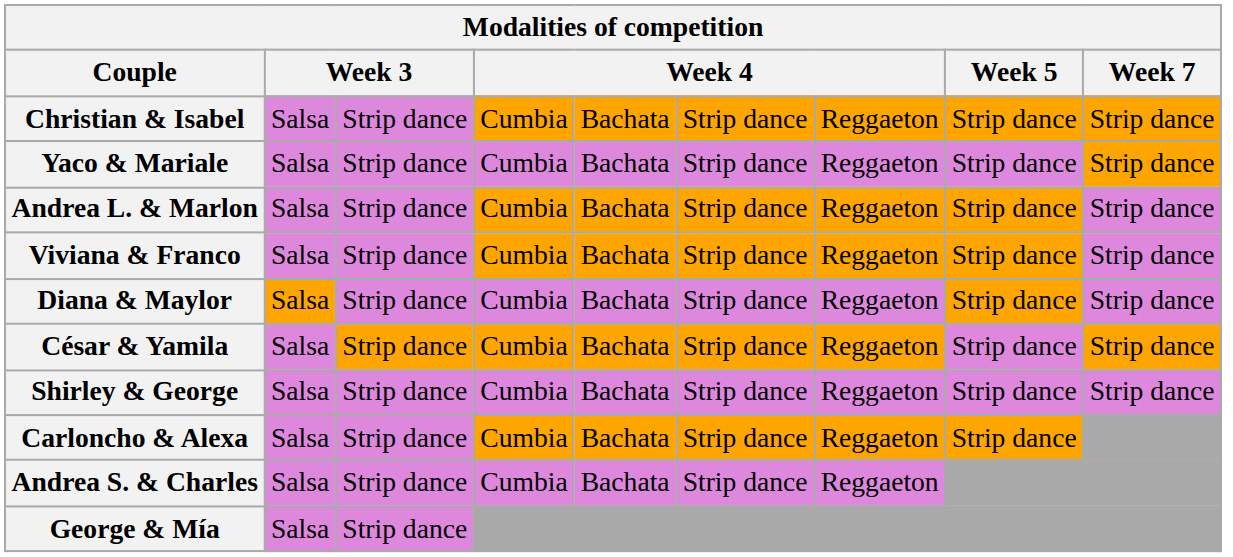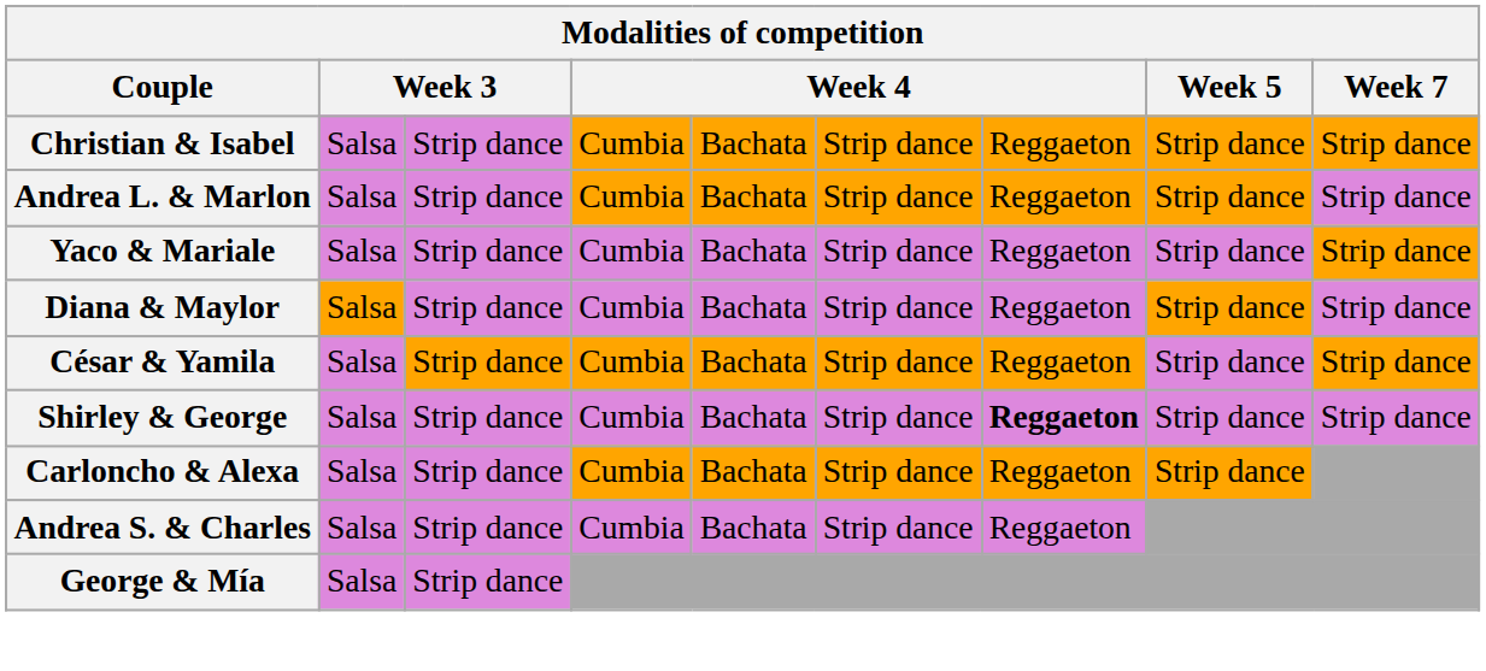 <table class="wikitable collapsible collapsed" style="text-align:left; font-size:85%; line-height:16px;">
 <tr>
 <th colspan=9>Modalities of competition</th>
 </tr>
 <tr>
 <th>Couple</th>
 <th colspan=2>Week 3</th>
 <th colspan=4>Week 4</th>
 <th>Week 5</th>
 <th>Week 7</th>
 </tr>
 <tr>
 <th>Christian & Isabel</th>
 <td style="background:#dd88dd;">Salsa</td>
 <td style="background:#dd88dd;">Strip dance</td>
 <td style="background:orange;">Cumbia</td>
 <td style="background:orange;">Bachata</td>
 <td style="background:orange;">Strip dance</td>
 <td style="background:orange;">Reggaeton</td>
 <td style="background:orange;">Strip dance</td>
 <td style="background:orange;">Strip dance</td>
 </tr>
 <tr>
-<th>Yaco & Mariale</th>
-<td style="background:#dd88dd;">Salsa</td>
-<td style="background:#dd88dd;">Strip dance</td>
-<td style="background:#dd88dd;">Cumbia</td>
-<td style="background:#dd88dd;">Bachata</td>
-<td style="background:#dd88dd;">Strip dance</td>
-<td style="background:#dd88dd;">Reggaeton</td>
-<td style="background:#dd88dd;">Strip dance</td>
-<td style="background:orange;">Strip dance</td>
-</tr>
-<tr>
 <th>Andrea L. & Marlon</th>
 <td style="background:#dd88dd;">Salsa</td>
 <td style="background:#dd88dd;">Strip dance</td>
 <td style="background:orange;">Cumbia</td>
 <td style="background:orange;">Bachata</td>
 <td style="background:orange;">Strip dance</td>
 <td style="background:orange;">Reggaeton</td>
 <td style="background:orange;">Strip dance</td>
 <td style="background:#dd88dd;">Strip dance</td>
 </tr>
 <tr>
-<th>Viviana & Franco</th>
+<th>Yaco & Mariale</th>
 <td style="background:#dd88dd;">Salsa</td>
 <td style="background:#dd88dd;">Strip dance</td>
-<td style="background:orange;">Cumbia</td>
-<td style="background:orange;">Bachata</td>
+<td style="background:#dd88dd;">Cumbia</td>
+<td style="background:#dd88dd;">Bachata</td>
+<td style="background:#dd88dd;">Strip dance</td>
+<td style="background:#dd88dd;">Reggaeton</td>
+<td style="background:#dd88dd;">Strip dance</td>
 <td style="background:orange;">Strip dance</td>
-<td style="background:orange;">Reggaeton</td>
-<td style="background:orange;">Strip dance</td>
-<td style="background:#dd88dd;">Strip dance</td>
 </tr>
 <tr>
 <th>Diana & Maylor</th>
 <td style="background:orange;">Salsa</td>
 <td style="background:#dd88dd;">Strip dance</td>
 <td style="background:#dd88dd;">Cumbia</td>
 <td style="background:#dd88dd;">Bachata</td>
 <td style="background:#dd88dd;">Strip dance</td>
 <td style="background:#dd88dd;">Reggaeton</td>
 <td style="background:orange;">Strip dance</td>
 <td style="background:#dd88dd;">Strip dance</td>
 </tr>
 <tr>
 <th>César & Yamila</th>
 <td style="background:#dd88dd;">Salsa</td>
 <td style="background:orange;">Strip dance</td>
 <td style="background:orange;">Cumbia</td>
 <td style="background:orange;">Bachata</td>
 <td style="background:orange;">Strip dance</td>
 <td style="background:orange;">Reggaeton</td>
 <td style="background:#dd88dd;">Strip dance</td>
 <td style="background:orange;">Strip dance</td>
 </tr>
 <tr>
 <th>Shirley & George</th>
 <td style="background:#dd88dd;">Salsa</td>
 <td style="background:#dd88dd;">Strip dance</td>
 <td style="background:#dd88dd;">Cumbia</td>
 <td style="background:#dd88dd;">Bachata</td>
 <td style="background:#dd88dd;">Strip dance</td>
-<td style="background:#dd88dd;">Reggaeton</td>
+<td style="background:#dd88dd;"><strong>Reggaeton</strong></td>
 <td style="background:#dd88dd;">Strip dance</td>
 <td style="background:#dd88dd;">Strip dance</td>
 </tr>
 <tr>
 <th>Carloncho & Alexa</th>
 <td style="background:#dd88dd;">Salsa</td>
 <td style="background:#dd88dd;">Strip dance</td>
 <td style="background:orange;">Cumbia</td>
 <td style="background:orange;">Bachata</td>
 <td style="background:orange;">Strip dance</td>
 <td style="background:orange;">Reggaeton</td>
 <td style="background:orange;">Strip dance</td>
 <td colspan=1 style="background:darkgrey;"></td>
 </tr>
 <tr>
 <th>Andrea S. & Charles</th>
 <td style="background:#dd88dd;">Salsa</td>
 <td style="background:#dd88dd;">Strip dance</td>
 <td style="background:#dd88dd;">Cumbia</td>
 <td style="background:#dd88dd;">Bachata</td>
 <td style="background:#dd88dd;">Strip dance</td>
 <td style="background:#dd88dd;">Reggaeton</td>
 <td colspan=2 style="background:darkgrey;"></td>
 </tr>
 <tr>
 <th>George & Mía</th>
 <td style="background:#dd88dd;">Salsa</td>
 <td style="background:#dd88dd;">Strip dance</td>
 <td colspan=6 style="background:darkgrey;"></td>
 </tr>
 </table>
